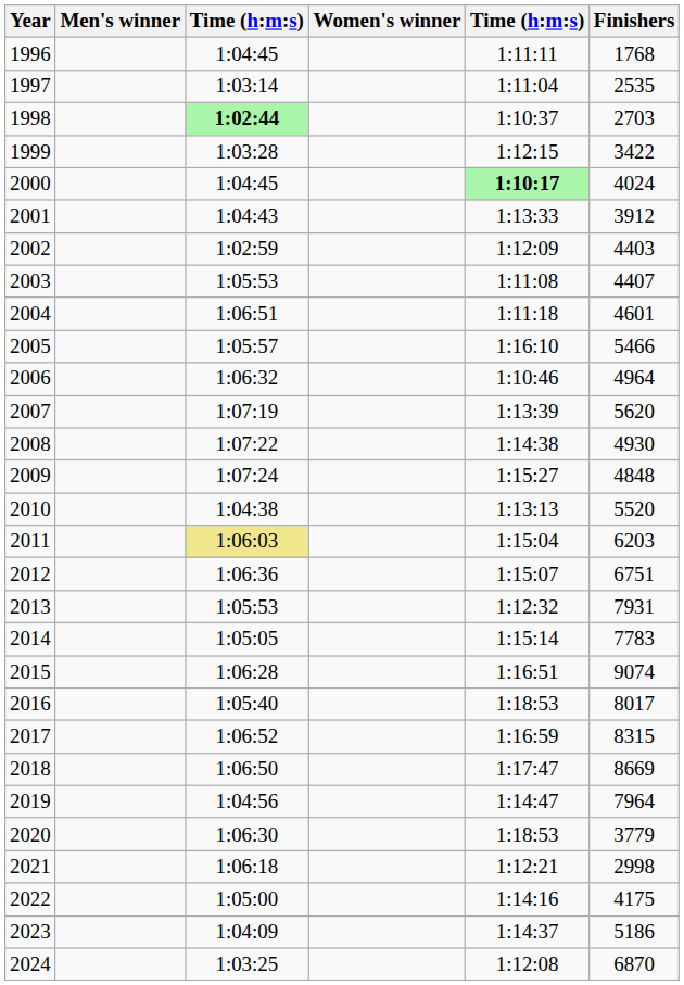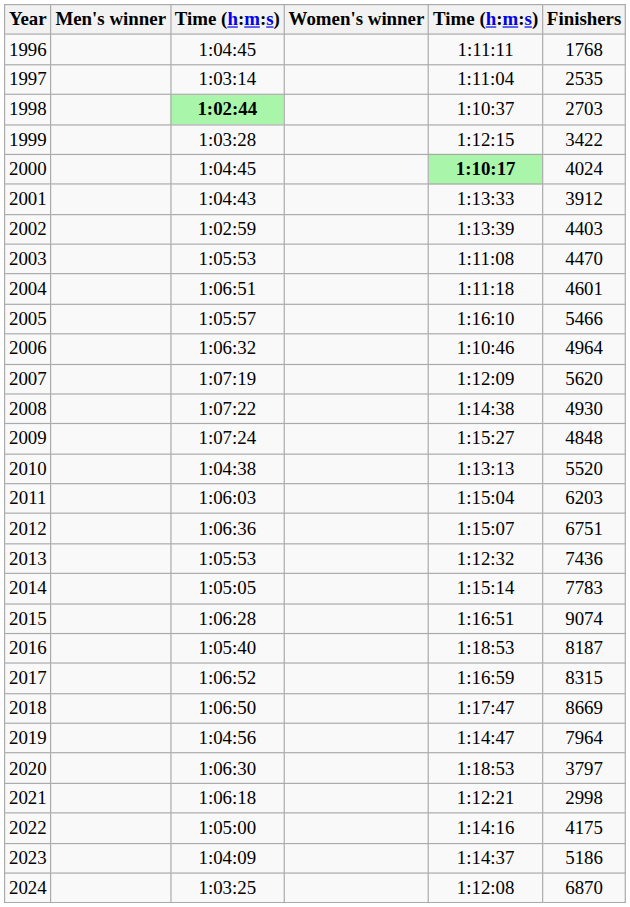 <table class="wikitable sortable" style="text-align:center">
 <tr>
 <th>Year</th>
 <th class=unsortable>Men's winner</th>
 <th>Time (<a href='#'>h</a>:<a href='#'>m</a>:<a href='#'>s</a>)</th>
 <th class=unsortable>Women's winner</th>
 <th>Time (<a href='#'>h</a>:<a href='#'>m</a>:<a href='#'>s</a>)</th>
 <th>Finishers</th>
 </tr>
 <tr>
 <td>1996</td>
 <td align=left></td>
 <td>1:04:45</td>
 <td align=left></td>
 <td>1:11:11</td>
 <td>1768</td>
 </tr>
 <tr>
 <td>1997</td>
 <td align=left></td>
 <td>1:03:14</td>
 <td align=left></td>
 <td>1:11:04</td>
 <td>2535</td>
 </tr>
 <tr>
 <td>1998</td>
 <td align=left></td>
 <td bgcolor=#A9F5A9><strong>1:02:44</strong></td>
 <td align=left></td>
 <td>1:10:37</td>
 <td>2703</td>
 </tr>
 <tr>
 <td>1999</td>
 <td align=left></td>
 <td>1:03:28</td>
 <td align=left></td>
 <td>1:12:15</td>
 <td>3422</td>
 </tr>
 <tr>
 <td>2000</td>
 <td align=left></td>
 <td>1:04:45</td>
 <td align=left></td>
 <td bgcolor=#A9F5A9><strong>1:10:17</strong></td>
 <td>4024</td>
 </tr>
 <tr>
 <td>2001</td>
 <td align=left></td>
 <td>1:04:43</td>
 <td align=left></td>
 <td>1:13:33</td>
 <td>3912</td>
 </tr>
 <tr>
 <td>2002</td>
 <td align=left></td>
 <td>1:02:59</td>
 <td align=left></td>
-<td>1:12:09</td>
+<td>1:13:39</td>
 <td>4403</td>
 </tr>
 <tr>
 <td>2003</td>
 <td align=left></td>
 <td>1:05:53</td>
 <td align=left></td>
 <td>1:11:08</td>
-<td>4407</td>
+<td>4470</td>
 </tr>
 <tr>
 <td>2004</td>
 <td align=left></td>
 <td>1:06:51</td>
 <td align=left></td>
 <td>1:11:18</td>
 <td>4601</td>
 </tr>
 <tr>
 <td>2005</td>
 <td align=left></td>
 <td>1:05:57</td>
 <td align=left></td>
 <td>1:16:10</td>
 <td>5466</td>
 </tr>
 <tr>
 <td>2006</td>
 <td align=left></td>
 <td>1:06:32</td>
 <td align=left></td>
 <td>1:10:46</td>
 <td>4964</td>
 </tr>
 <tr>
 <td>2007</td>
 <td align=left></td>
 <td>1:07:19</td>
 <td align=left></td>
-<td>1:13:39</td>
+<td>1:12:09</td>
 <td>5620</td>
 </tr>
 <tr>
 <td>2008</td>
 <td align=left></td>
 <td>1:07:22</td>
 <td align=left></td>
 <td>1:14:38</td>
 <td>4930</td>
 </tr>
 <tr>
 <td>2009</td>
 <td align=left></td>
 <td>1:07:24</td>
 <td align=left></td>
 <td>1:15:27</td>
 <td>4848</td>
 </tr>
 <tr>
 <td>2010</td>
 <td align=left></td>
 <td>1:04:38</td>
 <td align=left></td>
 <td>1:13:13</td>
 <td>5520</td>
 </tr>
 <tr>
 <td>2011</td>
 <td align=left></td>
-<td style="background: khaki;">1:06:03</td>
+<td>1:06:03</td>
 <td align=left></td>
 <td>1:15:04</td>
 <td>6203</td>
 </tr>
 <tr>
 <td>2012</td>
 <td align=left></td>
 <td>1:06:36</td>
 <td align=left></td>
 <td>1:15:07</td>
 <td>6751</td>
 </tr>
 <tr>
 <td>2013</td>
 <td align=left></td>
 <td>1:05:53</td>
 <td align=left></td>
 <td>1:12:32</td>
-<td>7931</td>
+<td>7436</td>
 </tr>
 <tr>
 <td>2014</td>
 <td align=left></td>
 <td>1:05:05</td>
 <td align=left></td>
 <td>1:15:14</td>
 <td>7783</td>
 </tr>
 <tr>
 <td>2015</td>
 <td align=left></td>
 <td>1:06:28</td>
 <td align=left></td>
 <td>1:16:51</td>
 <td>9074</td>
 </tr>
 <tr>
 <td>2016</td>
 <td align=left></td>
 <td>1:05:40</td>
 <td align=left></td>
 <td>1:18:53</td>
-<td>8017</td>
+<td>8187</td>
 </tr>
 <tr>
 <td>2017</td>
 <td align=left></td>
 <td>1:06:52</td>
 <td align=left></td>
 <td>1:16:59</td>
 <td>8315</td>
 </tr>
 <tr>
 <td>2018</td>
 <td align=left></td>
 <td>1:06:50</td>
 <td align=left></td>
 <td>1:17:47</td>
 <td>8669</td>
 </tr>
 <tr>
 <td>2019</td>
 <td align=left></td>
 <td>1:04:56</td>
 <td align=left></td>
 <td>1:14:47</td>
 <td>7964</td>
 </tr>
 <tr>
 <td>2020</td>
 <td align=left></td>
 <td>1:06:30</td>
 <td align=left></td>
 <td>1:18:53</td>
-<td>3779</td>
+<td>3797</td>
 </tr>
 <tr>
 <td>2021</td>
 <td align=left></td>
 <td>1:06:18</td>
 <td align=left></td>
 <td>1:12:21</td>
 <td>2998</td>
 </tr>
 <tr>
 <td>2022</td>
 <td align=left></td>
 <td>1:05:00</td>
 <td align=left></td>
 <td>1:14:16</td>
 <td>4175</td>
 </tr>
 <tr>
 <td>2023</td>
 <td align=left></td>
 <td>1:04:09</td>
 <td align=left></td>
 <td>1:14:37</td>
 <td>5186</td>
 </tr>
 <tr>
 <td>2024</td>
 <td align=left></td>
 <td>1:03:25</td>
 <td align=left></td>
 <td>1:12:08</td>
 <td>6870</td>
 </tr>
 </table>
